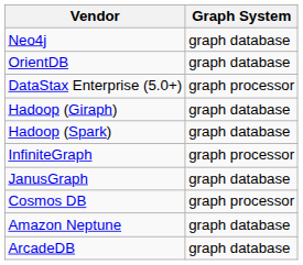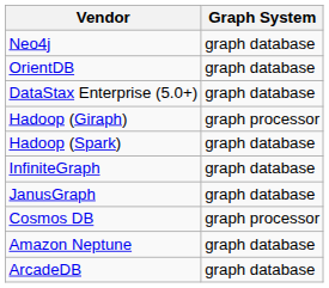 <table class="wikitable">
 <tr>
 <th>Vendor</th>
 <th>Graph System</th>
 </tr>
 <tr>
 <td><a href='#'>Neo4j</a></td>
 <td>graph database</td>
 </tr>
 <tr>
 <td><a href='#'>OrientDB</a></td>
 <td>graph database</td>
 </tr>
 <tr>
 <td><a href='#'>DataStax</a> Enterprise (5.0+)</td>
-<td>graph processor</td>
+<td>graph database</td>
 </tr>
 <tr>
 <td><a href='#'>Hadoop</a> (<a href='#'>Giraph</a>)</td>
-<td>graph database</td>
+<td>graph processor</td>
 </tr>
 <tr>
 <td><a href='#'>Hadoop</a> (<a href='#'>Spark</a>)</td>
 <td>graph database</td>
 </tr>
 <tr>
 <td><a href='#'>InfiniteGraph</a></td>
-<td>graph processor</td>
+<td>graph database</td>
 </tr>
 <tr>
 <td><a href='#'>JanusGraph</a></td>
 <td>graph database</td>
 </tr>
 <tr>
 <td><a href='#'>Cosmos DB</a></td>
 <td>graph processor</td>
 </tr>
 <tr>
 <td><a href='#'>Amazon Neptune</a></td>
 <td>graph database</td>
 </tr>
 <tr>
 <td><a href='#'>ArcadeDB</a></td>
 <td>graph database</td>
 </tr>
 </table>
